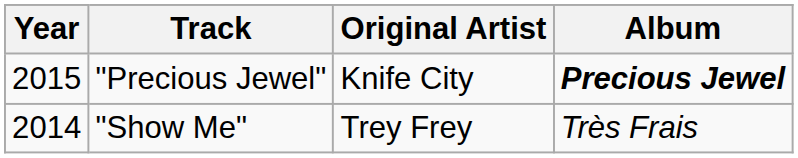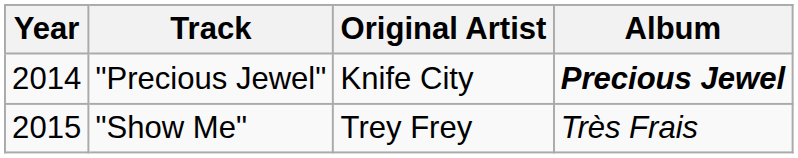 <table class="wikitable">
 <tr>
 <th>Year</th>
 <th>Track</th>
 <th>Original Artist</th>
 <th>Album</th>
 </tr>
 <tr>
-<td>2015</td>
+<td>2014</td>
 <td>"Precious Jewel"</td>
 <td>Knife City</td>
 <td><strong><em>Precious Jewel</em></strong></td>
 </tr>
 <tr>
-<td>2014</td>
+<td>2015</td>
 <td>"Show Me"</td>
 <td>Trey Frey</td>
 <td><em>Très Frais</em></td>
 </tr>
 </table>
